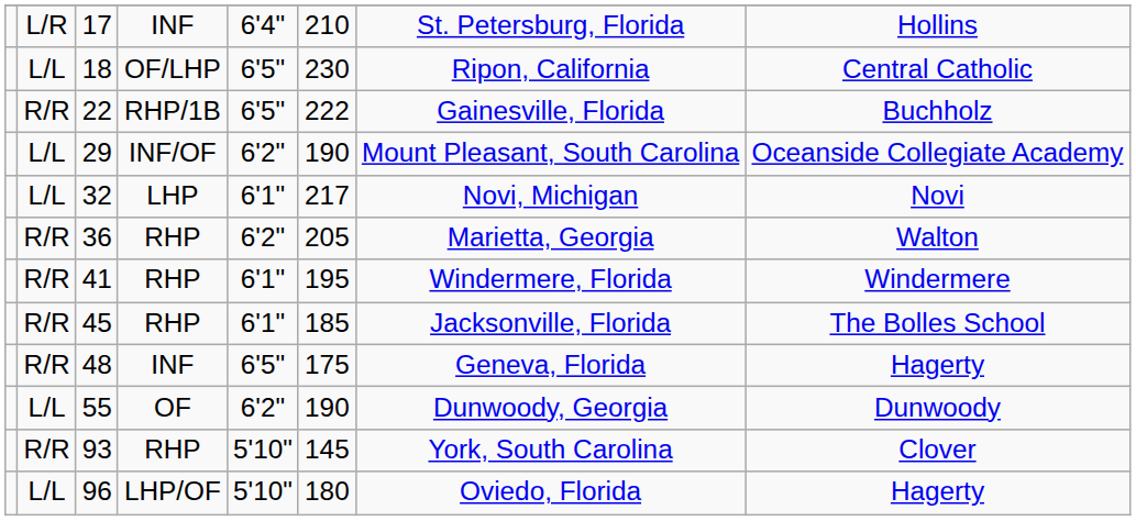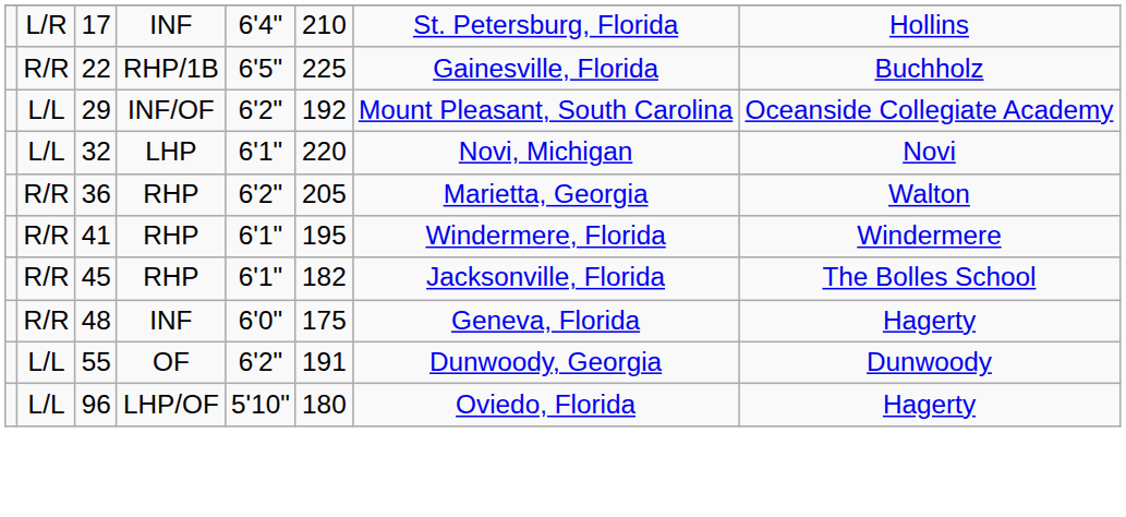 <table class="wikitable sortable" border="1" style="text-align: center;">
 <tr align=center>
 </tr>
 <tr>
 <td></td>
 <td>L/R</td>
 <td>17</td>
 <td>INF</td>
 <td>6'4"</td>
 <td>210</td>
 <td><a href='#'>St. Petersburg, Florida</a></td>
 <td><a href='#'>Hollins</a></td>
 </tr>
 <tr>
 <td></td>
-<td>L/L</td>
-<td>18</td>
-<td>OF/LHP</td>
-<td>6'5"</td>
-<td>230</td>
-<td><a href='#'>Ripon, California</a></td>
-<td><a href='#'>Central Catholic</a></td>
-</tr>
-<tr>
-<td></td>
 <td>R/R</td>
 <td>22</td>
 <td>RHP/1B</td>
 <td>6'5"</td>
-<td>222</td>
+<td>225</td>
 <td><a href='#'>Gainesville, Florida</a></td>
 <td><a href='#'>Buchholz</a></td>
 </tr>
 <tr>
 <td></td>
 <td>L/L</td>
 <td>29</td>
 <td>INF/OF</td>
 <td>6'2"</td>
-<td>190</td>
+<td>192</td>
 <td><a href='#'>Mount Pleasant, South Carolina</a></td>
 <td><a href='#'>Oceanside Collegiate Academy</a></td>
 </tr>
 <tr>
 <td></td>
 <td>L/L</td>
 <td>32</td>
 <td>LHP</td>
 <td>6'1"</td>
-<td>217</td>
+<td>220</td>
 <td><a href='#'>Novi, Michigan</a></td>
 <td><a href='#'>Novi</a></td>
 </tr>
 <tr>
 <td></td>
 <td>R/R</td>
 <td>36</td>
 <td>RHP</td>
 <td>6'2"</td>
 <td>205</td>
 <td><a href='#'>Marietta, Georgia</a></td>
 <td><a href='#'>Walton</a></td>
 </tr>
 <tr>
 <td></td>
 <td>R/R</td>
 <td>41</td>
 <td>RHP</td>
 <td>6'1"</td>
 <td>195</td>
 <td><a href='#'>Windermere, Florida</a></td>
 <td><a href='#'>Windermere</a></td>
 </tr>
 <tr>
 <td></td>
 <td>R/R</td>
 <td>45</td>
 <td>RHP</td>
 <td>6'1"</td>
-<td>185</td>
+<td>182</td>
 <td><a href='#'>Jacksonville, Florida</a></td>
 <td><a href='#'>The Bolles School</a></td>
 </tr>
 <tr>
 <td></td>
 <td>R/R</td>
 <td>48</td>
 <td>INF</td>
-<td>6'5"</td>
+<td>6'0"</td>
 <td>175</td>
 <td><a href='#'>Geneva, Florida</a></td>
 <td><a href='#'>Hagerty</a></td>
 </tr>
 <tr>
 <td></td>
 <td>L/L</td>
 <td>55</td>
 <td>OF</td>
 <td>6'2"</td>
-<td>190</td>
+<td>191</td>
 <td><a href='#'>Dunwoody, Georgia</a></td>
 <td><a href='#'>Dunwoody</a></td>
-</tr>
-<tr>
-<td></td>
-<td>R/R</td>
-<td>93</td>
-<td>RHP</td>
-<td>5'10"</td>
-<td>145</td>
-<td><a href='#'>York, South Carolina</a></td>
-<td><a href='#'>Clover</a></td>
 </tr>
 <tr>
 <td></td>
 <td>L/L</td>
 <td>96</td>
 <td>LHP/OF</td>
 <td>5'10"</td>
 <td>180</td>
 <td><a href='#'>Oviedo, Florida</a></td>
 <td><a href='#'>Hagerty</a></td>
 </tr>
 </table>
